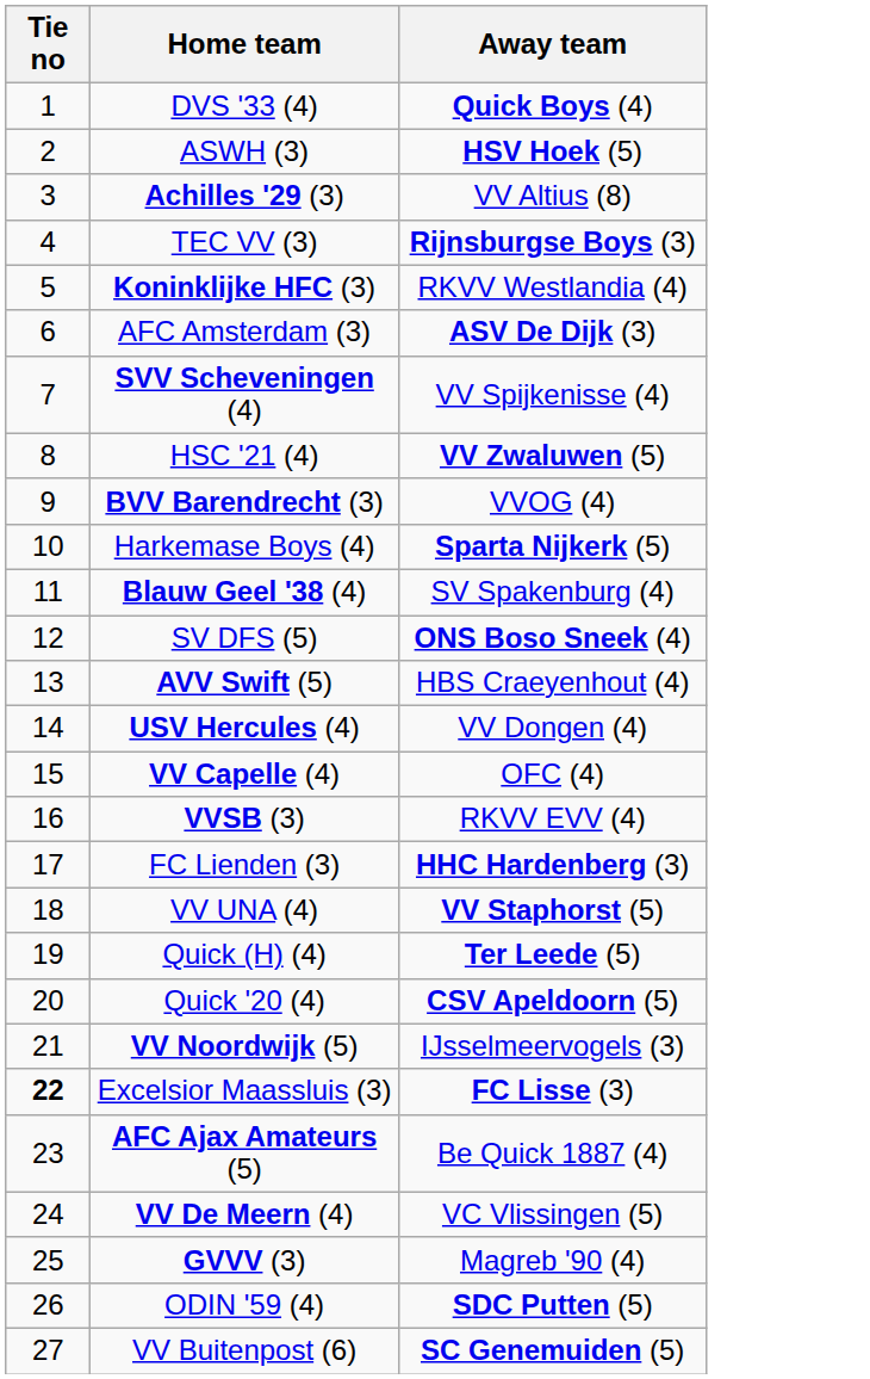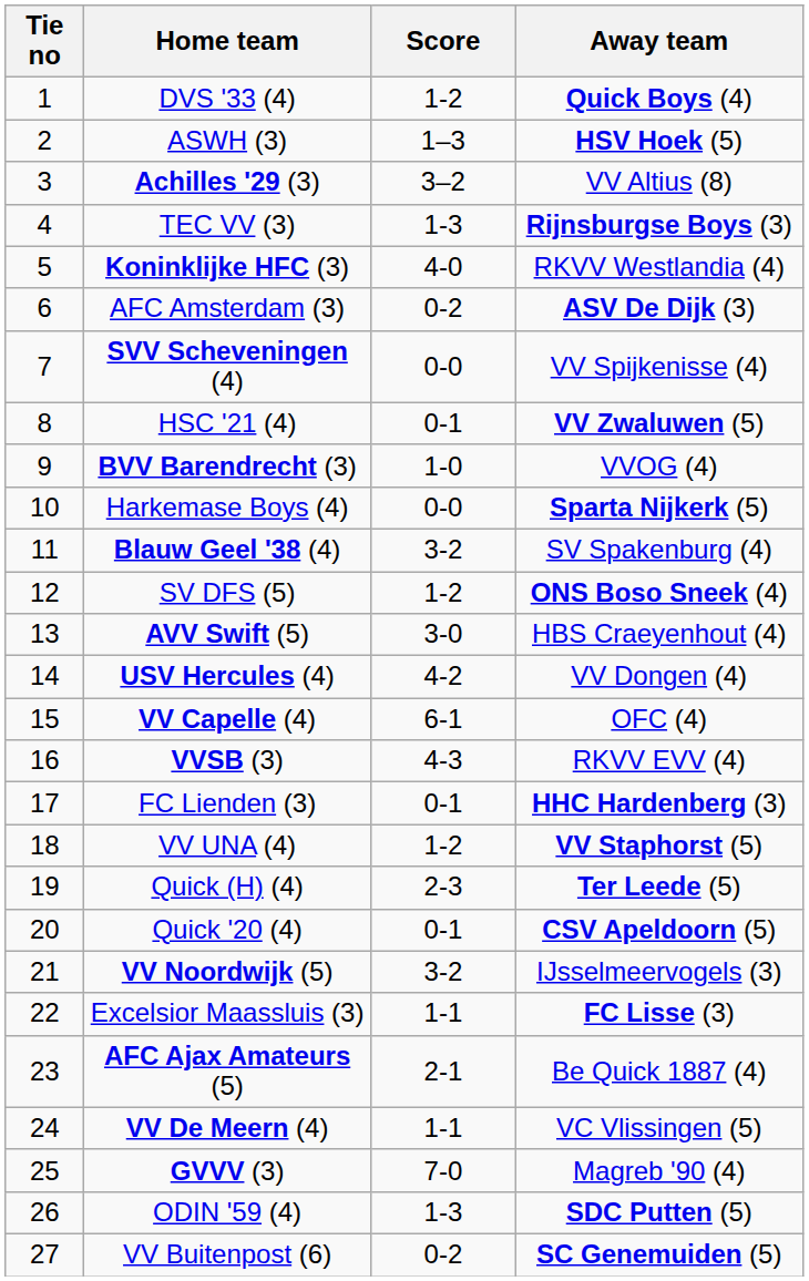 <table class="wikitable" style="text-align: center">
 <tr>
 <th width=40>Tie no</th>
 <th width=165>Home team</th>
+<th width=80>Score</th>
 <th width=165>Away team</th>
 </tr>
 <tr>
 <td>1</td>
 <td><a href='#'>DVS '33</a> (4)</td>
+<td>1-2</td>
 <td><strong><a href='#'>Quick Boys</a></strong> (4)</td>
 </tr>
 <tr>
 <td>2</td>
 <td><a href='#'>ASWH</a> (3)</td>
+<td>1–3</td>
 <td><strong><a href='#'>HSV Hoek</a></strong> (5)</td>
 </tr>
 <tr>
 <td>3</td>
 <td><strong><a href='#'>Achilles '29</a></strong> (3)</td>
+<td>3–2</td>
 <td><a href='#'>VV Altius</a> (8)</td>
 </tr>
 <tr>
 <td>4</td>
 <td><a href='#'>TEC VV</a> (3)</td>
+<td>1-3</td>
 <td><strong><a href='#'>Rijnsburgse Boys</a></strong> (3)</td>
 </tr>
 <tr>
 <td>5</td>
 <td><strong><a href='#'>Koninklijke HFC</a></strong> (3)</td>
+<td>4-0</td>
 <td><a href='#'>RKVV Westlandia</a> (4)</td>
 </tr>
 <tr>
 <td>6</td>
 <td><a href='#'>AFC Amsterdam</a> (3)</td>
+<td>0-2</td>
 <td><strong><a href='#'>ASV De Dijk</a></strong> (3)</td>
 </tr>
 <tr>
 <td>7</td>
 <td><strong><a href='#'>SVV Scheveningen</a></strong> (4)</td>
+<td>0-0  </td>
 <td><a href='#'>VV Spijkenisse</a> (4)</td>
 </tr>
 <tr>
 <td>8</td>
 <td><a href='#'>HSC '21</a> (4)</td>
+<td>0-1</td>
 <td><strong><a href='#'>VV Zwaluwen</a></strong> (5)</td>
 </tr>
 <tr>
 <td>9</td>
 <td><strong><a href='#'>BVV Barendrecht</a></strong> (3)</td>
+<td>1-0</td>
 <td><a href='#'>VVOG</a> (4)</td>
 </tr>
 <tr>
 <td>10</td>
 <td><a href='#'>Harkemase Boys</a> (4)</td>
+<td>0-0  </td>
 <td><strong><a href='#'>Sparta Nijkerk</a></strong> (5)</td>
 </tr>
 <tr>
 <td>11</td>
 <td><strong><a href='#'>Blauw Geel '38</a></strong> (4)</td>
+<td>3-2</td>
 <td><a href='#'>SV Spakenburg</a> (4)</td>
 </tr>
 <tr>
 <td>12</td>
 <td><a href='#'>SV DFS</a> (5)</td>
+<td>1-2</td>
 <td><strong><a href='#'>ONS Boso Sneek</a></strong> (4)</td>
 </tr>
 <tr>
 <td>13</td>
 <td><strong><a href='#'>AVV Swift</a></strong> (5)</td>
+<td>3-0</td>
 <td><a href='#'>HBS Craeyenhout</a> (4)</td>
 </tr>
 <tr>
 <td>14</td>
 <td><strong><a href='#'>USV Hercules</a></strong> (4)</td>
+<td>4-2 </td>
 <td><a href='#'>VV Dongen</a> (4)</td>
 </tr>
 <tr>
 <td>15</td>
 <td><strong><a href='#'>VV Capelle</a></strong> (4)</td>
+<td>6-1</td>
 <td><a href='#'>OFC</a> (4)</td>
 </tr>
 <tr>
 <td>16</td>
 <td><strong><a href='#'>VVSB</a></strong> (3)</td>
+<td>4-3 </td>
 <td><a href='#'>RKVV EVV</a> (4)</td>
 </tr>
 <tr>
 <td>17</td>
 <td><a href='#'>FC Lienden</a> (3)</td>
+<td>0-1</td>
 <td><strong><a href='#'>HHC Hardenberg</a></strong> (3)</td>
 </tr>
 <tr>
 <td>18</td>
 <td><a href='#'>VV UNA</a> (4)</td>
+<td>1-2</td>
 <td><strong><a href='#'>VV Staphorst</a></strong> (5)</td>
 </tr>
 <tr>
 <td>19</td>
 <td><a href='#'>Quick (H)</a> (4)</td>
+<td>2-3</td>
 <td><strong><a href='#'>Ter Leede</a></strong> (5)</td>
 </tr>
 <tr>
 <td>20</td>
 <td><a href='#'>Quick '20</a> (4)</td>
+<td>0-1</td>
 <td><strong><a href='#'>CSV Apeldoorn</a></strong> (5)</td>
 </tr>
 <tr>
 <td>21</td>
 <td><strong><a href='#'>VV Noordwijk</a></strong> (5)</td>
+<td>3-2</td>
 <td><a href='#'>IJsselmeervogels</a> (3)</td>
 </tr>
 <tr>
-<td><strong>22</strong></td>
+<td>22</td>
 <td><a href='#'>Excelsior Maassluis</a> (3)</td>
+<td>1-1  </td>
 <td><strong><a href='#'>FC Lisse</a></strong> (3)</td>
 </tr>
 <tr>
 <td>23</td>
 <td><strong><a href='#'>AFC Ajax Amateurs</a></strong> (5)</td>
+<td>2-1 </td>
 <td><a href='#'>Be Quick 1887</a> (4)</td>
 </tr>
 <tr>
 <td>24</td>
 <td><strong><a href='#'>VV De Meern</a></strong> (4)</td>
+<td>1-1  </td>
 <td><a href='#'>VC Vlissingen</a> (5)</td>
 </tr>
 <tr>
 <td>25</td>
 <td><strong><a href='#'>GVVV</a></strong> (3)</td>
+<td>7-0</td>
 <td><a href='#'>Magreb '90</a> (4)</td>
 </tr>
 <tr>
 <td>26</td>
 <td><a href='#'>ODIN '59</a> (4)</td>
+<td>1-3</td>
 <td><strong><a href='#'>SDC Putten</a></strong> (5)</td>
 </tr>
 <tr>
 <td>27</td>
 <td><a href='#'>VV Buitenpost</a> (6)</td>
+<td>0-2</td>
 <td><strong><a href='#'>SC Genemuiden</a></strong> (5)</td>
 </tr>
 </table>
